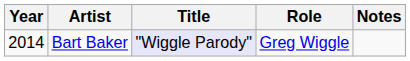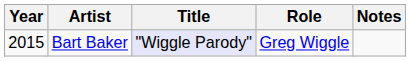 <table class="wikitable">
 <tr>
 <th>Year</th>
 <th>Artist</th>
 <th>Title</th>
 <th>Role</th>
 <th>Notes</th>
 </tr>
 <tr>
-<td>2014</td>
+<td>2015</td>
 <td><a href='#'>Bart Baker</a></td>
 <td style="background: lavender;">"Wiggle Parody"</td>
 <td><a href='#'>Greg Wiggle</a></td>
 <td></td>
 </tr>
 </table>
